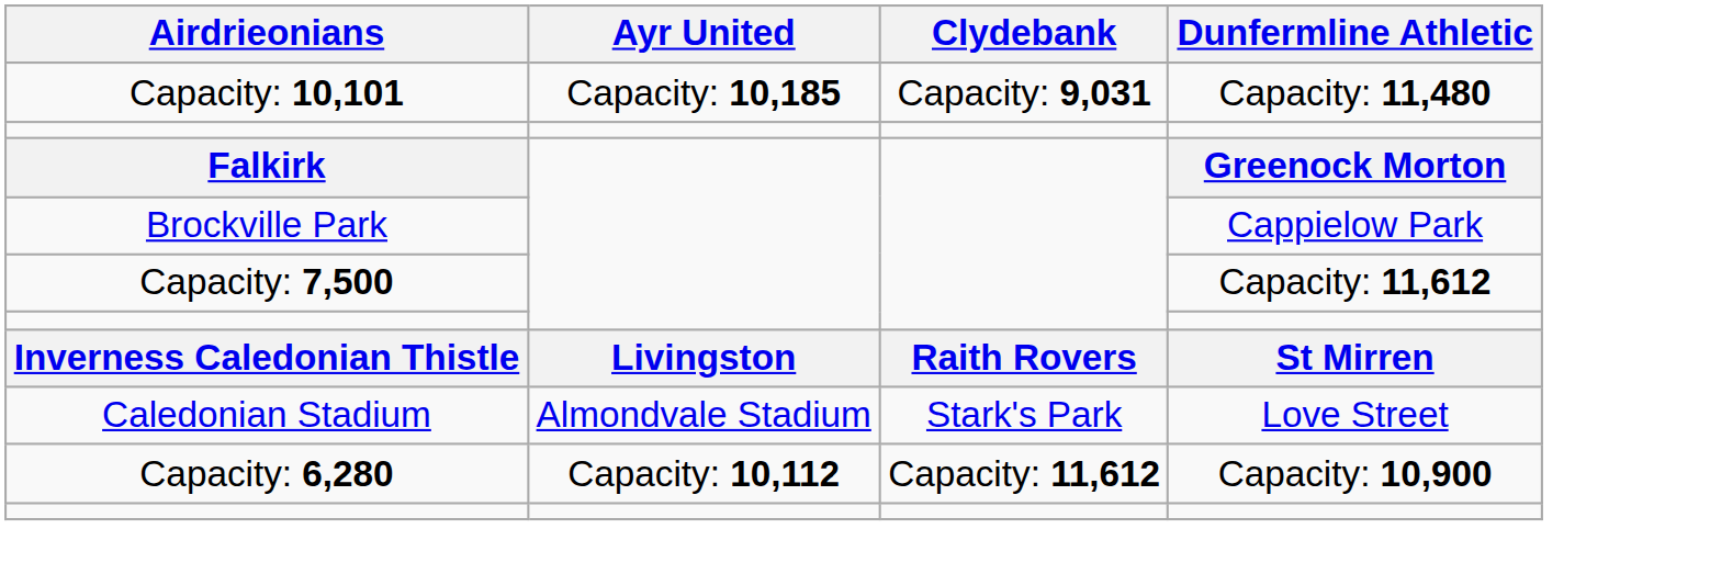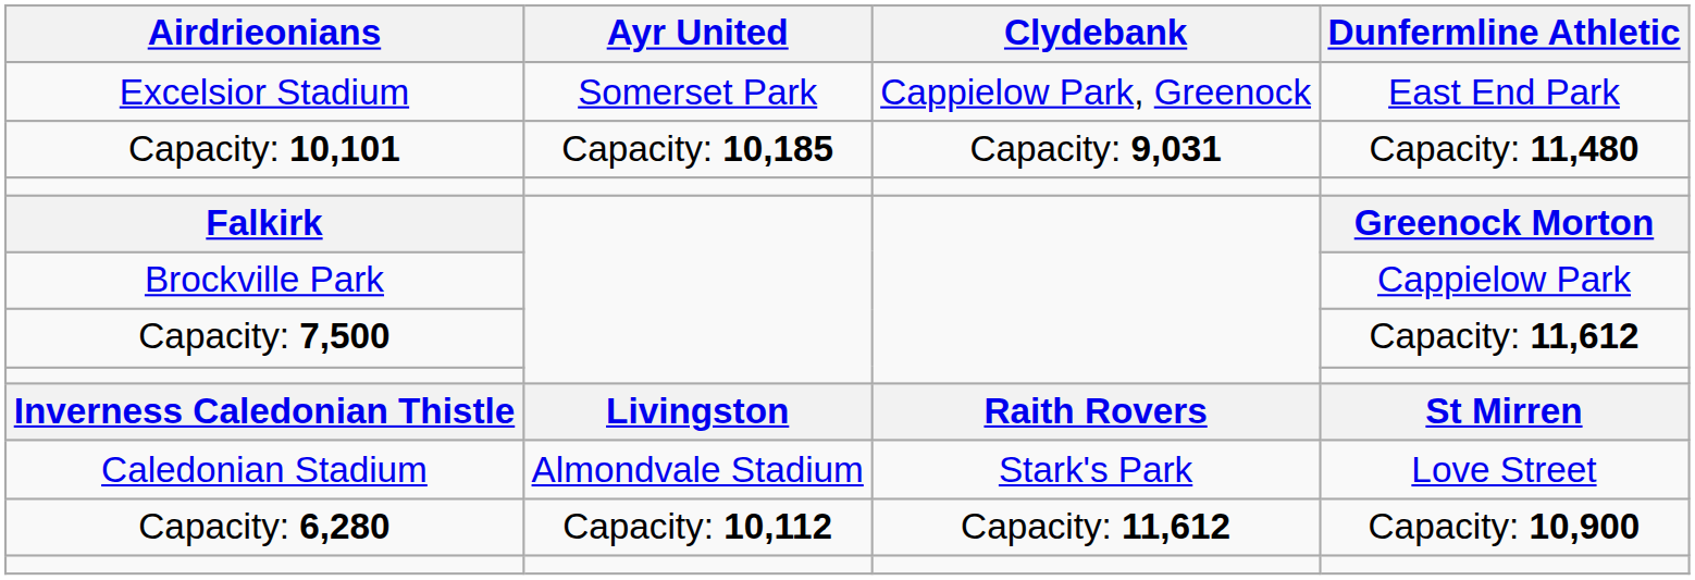 <table class="wikitable" style="text-align:center">
 <tr>
 <th><a href='#'>Airdrieonians</a></th>
 <th><a href='#'>Ayr United</a></th>
 <th><a href='#'>Clydebank</a></th>
 <th><a href='#'>Dunfermline Athletic</a></th>
+</tr>
+<tr>
+<td><a href='#'>Excelsior Stadium</a></td>
+<td><a href='#'>Somerset Park</a></td>
+<td><a href='#'>Cappielow Park</a>, <a href='#'>Greenock</a></td>
+<td><a href='#'>East End Park</a></td>
 </tr>
 <tr>
 <td>Capacity: <strong>10,101</strong></td>
 <td>Capacity: <strong>10,185</strong></td>
 <td>Capacity: <strong>9,031</strong></td>
 <td>Capacity: <strong>11,480</strong></td>
 </tr>
 <tr>
 <td></td>
 <td></td>
 <td></td>
 <td></td>
 </tr>
 <tr>
 <th><a href='#'>Falkirk</a></th>
 <td rowspan=4><br></td>
 <td rowspan=4><br></td>
 <th><a href='#'>Greenock Morton</a></th>
 </tr>
 <tr>
 <td><a href='#'>Brockville Park</a></td>
 <td><a href='#'>Cappielow Park</a></td>
 </tr>
 <tr>
 <td>Capacity: <strong>7,500</strong></td>
 <td>Capacity: <strong>11,612</strong></td>
 </tr>
 <tr>
 <td></td>
 <td></td>
 </tr>
 <tr>
 <th><a href='#'>Inverness Caledonian Thistle</a></th>
 <th><a href='#'>Livingston</a></th>
 <th><a href='#'>Raith Rovers</a></th>
 <th><a href='#'>St Mirren</a></th>
 </tr>
 <tr>
 <td><a href='#'>Caledonian Stadium</a></td>
 <td><a href='#'>Almondvale Stadium</a></td>
 <td><a href='#'>Stark's Park</a></td>
 <td><a href='#'>Love Street</a></td>
 </tr>
 <tr>
 <td>Capacity: <strong>6,280</strong></td>
 <td>Capacity: <strong>10,112</strong></td>
 <td>Capacity: <strong>11,612</strong></td>
 <td>Capacity: <strong>10,900</strong></td>
 </tr>
 <tr>
 <td></td>
 <td></td>
 <td></td>
 <td></td>
 </tr>
 </table>
